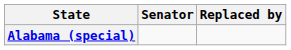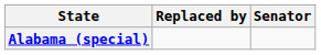 <table class="wikitable sortable plainrowheaders">
 <tr>
 <th scope="col">State</th>
+<th scope="col">Replaced by</th>
 <th scope="col">Senator</th>
-<th scope="col">Replaced by</th>
 </tr>
 <tr>
 <th><a href='#'>Alabama (special)</a></th>
 <td></td>
 <td></td>
 </tr>
 </table>
